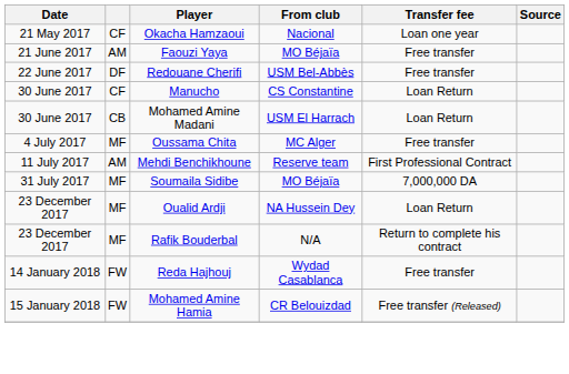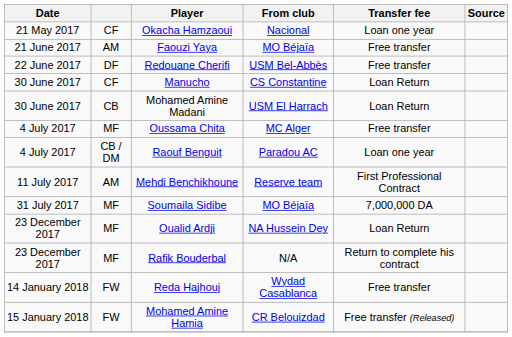 <table class="wikitable sortable" style="width:75%; text-align:center; font-size:90%; text-align:centre;">
 <tr>
 <th>Date</th>
 <th></th>
 <th>Player</th>
 <th>From club</th>
 <th>Transfer fee</th>
 <th>Source</th>
 </tr>
 <tr>
 <td>21 May 2017</td>
 <td>CF</td>
 <td> <a href='#'>Okacha Hamzaoui</a></td>
 <td> <a href='#'>Nacional</a></td>
 <td>Loan one year</td>
 <td></td>
 </tr>
 <tr>
 <td>21 June 2017</td>
 <td>AM</td>
 <td> <a href='#'>Faouzi Yaya</a></td>
 <td> <a href='#'>MO Béjaïa</a></td>
 <td>Free transfer</td>
 <td></td>
 </tr>
 <tr>
 <td>22 June 2017</td>
 <td>DF</td>
 <td> <a href='#'>Redouane Cherifi</a></td>
 <td> <a href='#'>USM Bel-Abbès</a></td>
 <td>Free transfer</td>
 <td></td>
 </tr>
 <tr>
 <td>30 June 2017</td>
 <td>CF</td>
 <td> <a href='#'>Manucho</a></td>
 <td> <a href='#'>CS Constantine</a></td>
 <td>Loan Return</td>
 <td></td>
 </tr>
 <tr>
 <td>30 June 2017</td>
 <td>CB</td>
 <td> Mohamed Amine Madani</td>
 <td> <a href='#'>USM El Harrach</a></td>
 <td>Loan Return</td>
 <td></td>
 </tr>
 <tr>
 <td>4 July 2017</td>
 <td>MF</td>
 <td> <a href='#'>Oussama Chita</a></td>
 <td> <a href='#'>MC Alger</a></td>
 <td>Free transfer</td>
 <td></td>
 </tr>
 <tr>
+<td>4 July 2017</td>
+<td>CB / DM</td>
+<td> <a href='#'>Raouf Benguit</a></td>
+<td> <a href='#'>Paradou AC</a></td>
+<td>Loan one year</td>
+<td></td>
+</tr>
+<tr>
 <td>11 July 2017</td>
 <td>AM</td>
 <td> <a href='#'>Mehdi Benchikhoune</a></td>
 <td><a href='#'>Reserve team</a></td>
 <td>First Professional Contract</td>
 <td></td>
 </tr>
 <tr>
 <td>31 July 2017</td>
 <td>MF</td>
 <td> <a href='#'>Soumaila Sidibe</a></td>
 <td> <a href='#'>MO Béjaïa</a></td>
 <td>7,000,000 DA</td>
 <td></td>
 </tr>
 <tr>
 <td>23 December 2017</td>
 <td>MF</td>
 <td> <a href='#'>Oualid Ardji</a></td>
 <td> <a href='#'>NA Hussein Dey</a></td>
 <td>Loan Return</td>
 <td></td>
 </tr>
 <tr>
 <td>23 December 2017</td>
 <td>MF</td>
 <td> <a href='#'>Rafik Bouderbal</a></td>
 <td>N/A</td>
 <td>Return to complete his contract</td>
 <td></td>
 </tr>
 <tr>
 <td>14 January 2018</td>
 <td>FW</td>
 <td> <a href='#'>Reda Hajhouj</a></td>
 <td> <a href='#'>Wydad Casablanca</a></td>
 <td>Free transfer</td>
 <td></td>
 </tr>
 <tr>
 <td>15 January 2018</td>
 <td>FW</td>
 <td> <a href='#'>Mohamed Amine Hamia</a></td>
 <td> <a href='#'>CR Belouizdad</a></td>
 <td>Free transfer <small><em>(Released)</em></small></td>
 <td></td>
 </tr>
 <tr>
 </tr>
 </table>
